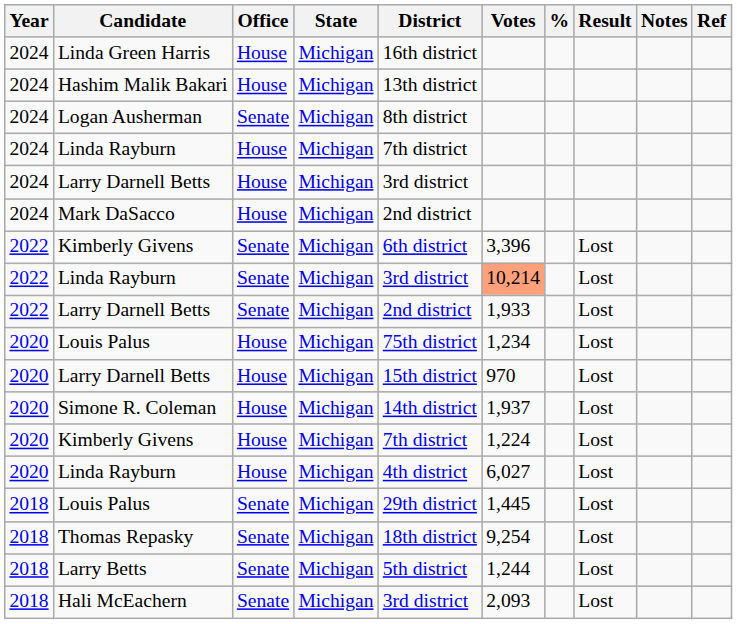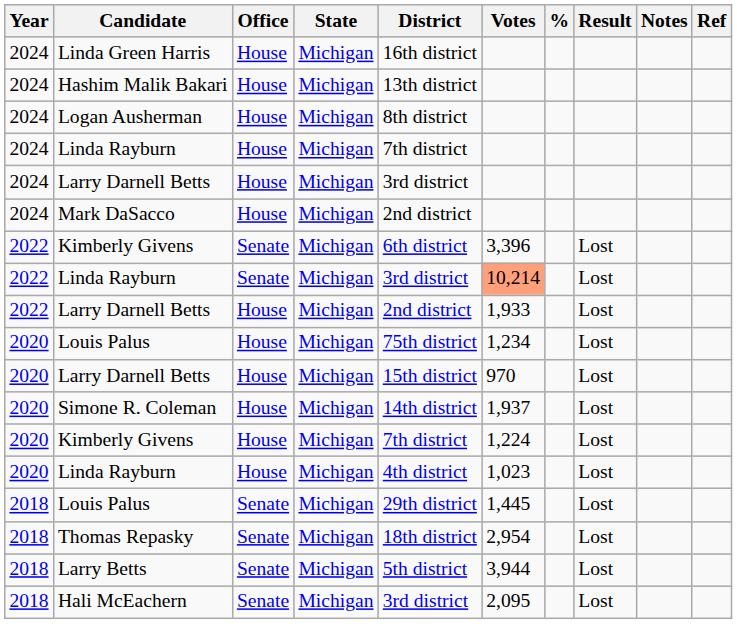 <table class="wikitable sortable" style="font-size:80%">
 <tr>
 <th>Year</th>
 <th>Candidate</th>
 <th>Office</th>
 <th>State</th>
 <th>District</th>
 <th>Votes</th>
 <th>%</th>
 <th>Result</th>
 <th>Notes</th>
 <th>Ref</th>
 </tr>
 <tr>
 <td>2024</td>
 <td>Linda Green Harris</td>
 <td><a href='#'>House</a></td>
 <td><a href='#'>Michigan</a></td>
 <td>16th district</td>
 <td></td>
 <td></td>
 <td></td>
 <td></td>
 <td></td>
 </tr>
 <tr>
 <td>2024</td>
 <td>Hashim Malik Bakari</td>
 <td><a href='#'>House</a></td>
 <td><a href='#'>Michigan</a></td>
 <td>13th district</td>
 <td></td>
 <td></td>
 <td></td>
 <td></td>
 <td></td>
 </tr>
 <tr>
 <td>2024</td>
 <td>Logan Ausherman</td>
-<td><a href='#'>Senate</a></td>
+<td><a href='#'>House</a></td>
 <td><a href='#'>Michigan</a></td>
 <td>8th district</td>
 <td></td>
 <td></td>
 <td></td>
 <td></td>
 <td></td>
 </tr>
 <tr>
 <td>2024</td>
 <td>Linda Rayburn</td>
 <td><a href='#'>House</a></td>
 <td><a href='#'>Michigan</a></td>
 <td>7th district</td>
 <td></td>
 <td></td>
 <td></td>
 <td></td>
 <td></td>
 </tr>
 <tr>
 <td>2024</td>
 <td>Larry Darnell Betts</td>
 <td><a href='#'>House</a></td>
 <td><a href='#'>Michigan</a></td>
 <td>3rd district</td>
 <td></td>
 <td></td>
 <td></td>
 <td></td>
 <td></td>
 </tr>
 <tr>
 <td>2024</td>
 <td>Mark DaSacco</td>
 <td><a href='#'>House</a></td>
 <td><a href='#'>Michigan</a></td>
 <td>2nd district</td>
 <td></td>
 <td></td>
 <td></td>
 <td></td>
 <td></td>
 </tr>
 <tr>
 <td><a href='#'>2022</a></td>
 <td>Kimberly Givens</td>
 <td><a href='#'>Senate</a></td>
 <td><a href='#'>Michigan</a></td>
 <td><a href='#'>6th district</a></td>
 <td>3,396</td>
 <td></td>
 <td> Lost</td>
 <td></td>
 <td></td>
 </tr>
 <tr>
 <td><a href='#'>2022</a></td>
 <td>Linda Rayburn</td>
 <td><a href='#'>Senate</a></td>
 <td><a href='#'>Michigan</a></td>
 <td><a href='#'>3rd district</a></td>
 <td style="background: lightsalmon;">10,214</td>
 <td></td>
 <td> Lost</td>
 <td></td>
 <td></td>
 </tr>
 <tr>
 <td><a href='#'>2022</a></td>
 <td>Larry Darnell Betts</td>
-<td><a href='#'>Senate</a></td>
+<td><a href='#'>House</a></td>
 <td><a href='#'>Michigan</a></td>
 <td><a href='#'>2nd district</a></td>
 <td>1,933</td>
 <td></td>
 <td> Lost</td>
 <td></td>
 <td></td>
 </tr>
 <tr>
 <td><a href='#'>2020</a></td>
 <td>Louis Palus</td>
 <td><a href='#'>House</a></td>
 <td><a href='#'>Michigan</a></td>
 <td><a href='#'>75th district</a></td>
 <td>1,234</td>
 <td></td>
 <td> Lost</td>
 <td></td>
 <td></td>
 </tr>
 <tr>
 <td><a href='#'>2020</a></td>
 <td>Larry Darnell Betts</td>
 <td><a href='#'>House</a></td>
 <td><a href='#'>Michigan</a></td>
 <td><a href='#'>15th district</a></td>
 <td>970</td>
 <td></td>
 <td> Lost</td>
 <td></td>
 <td></td>
 </tr>
 <tr>
 <td><a href='#'>2020</a></td>
 <td>Simone R. Coleman</td>
 <td><a href='#'>House</a></td>
 <td><a href='#'>Michigan</a></td>
 <td><a href='#'>14th district</a></td>
 <td>1,937</td>
 <td></td>
 <td> Lost</td>
 <td></td>
 <td></td>
 </tr>
 <tr>
 <td><a href='#'>2020</a></td>
 <td>Kimberly Givens</td>
 <td><a href='#'>House</a></td>
 <td><a href='#'>Michigan</a></td>
 <td><a href='#'>7th district</a></td>
 <td>1,224</td>
 <td></td>
 <td> Lost</td>
 <td></td>
 <td></td>
 </tr>
 <tr>
 <td><a href='#'>2020</a></td>
 <td>Linda Rayburn</td>
 <td><a href='#'>House</a></td>
 <td><a href='#'>Michigan</a></td>
 <td><a href='#'>4th district</a></td>
-<td>6,027</td>
+<td>1,023</td>
 <td></td>
 <td> Lost</td>
 <td></td>
 <td></td>
 </tr>
 <tr>
 <td><a href='#'>2018</a></td>
 <td>Louis Palus</td>
 <td><a href='#'>Senate</a></td>
 <td><a href='#'>Michigan</a></td>
 <td><a href='#'>29th district</a></td>
 <td>1,445</td>
 <td></td>
 <td> Lost</td>
 <td></td>
 <td></td>
 </tr>
 <tr>
 <td><a href='#'>2018</a></td>
 <td>Thomas Repasky</td>
 <td><a href='#'>Senate</a></td>
 <td><a href='#'>Michigan</a></td>
 <td><a href='#'>18th district</a></td>
-<td>9,254</td>
+<td>2,954</td>
 <td></td>
 <td> Lost</td>
 <td></td>
 <td></td>
 </tr>
 <tr>
 <td><a href='#'>2018</a></td>
 <td>Larry Betts</td>
 <td><a href='#'>Senate</a></td>
 <td><a href='#'>Michigan</a></td>
 <td><a href='#'>5th district</a></td>
-<td>1,244</td>
+<td>3,944</td>
 <td></td>
 <td> Lost</td>
 <td></td>
 <td></td>
 </tr>
 <tr>
 <td><a href='#'>2018</a></td>
 <td>Hali McEachern</td>
 <td><a href='#'>Senate</a></td>
 <td><a href='#'>Michigan</a></td>
 <td><a href='#'>3rd district</a></td>
-<td>2,093</td>
+<td>2,095</td>
 <td></td>
 <td> Lost</td>
 <td></td>
 <td></td>
 </tr>
 </table>
